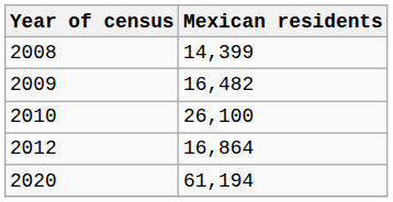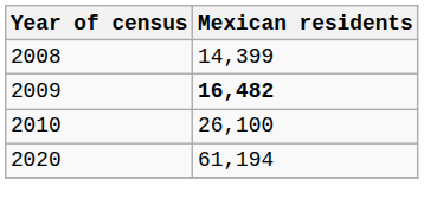 <table class="wikitable">
 <tr style="background:#fff; color:#000;">
 <th><strong>Year of census</strong></th>
 <th><strong>Mexican residents</strong></th>
 </tr>
 <tr>
 <td>2008</td>
 <td>14,399</td>
 </tr>
 <tr>
 <td>2009</td>
-<td>16,482 </td>
+<td><strong>16,482 </strong></td>
 </tr>
 <tr>
 <td>2010</td>
 <td>26,100 </td>
-</tr>
-<tr>
-<td>2012</td>
-<td>16,864 </td>
 </tr>
 <tr>
 <td>2020</td>
 <td>61,194 </td>
 </tr>
 <tr>
 </tr>
 </table>
